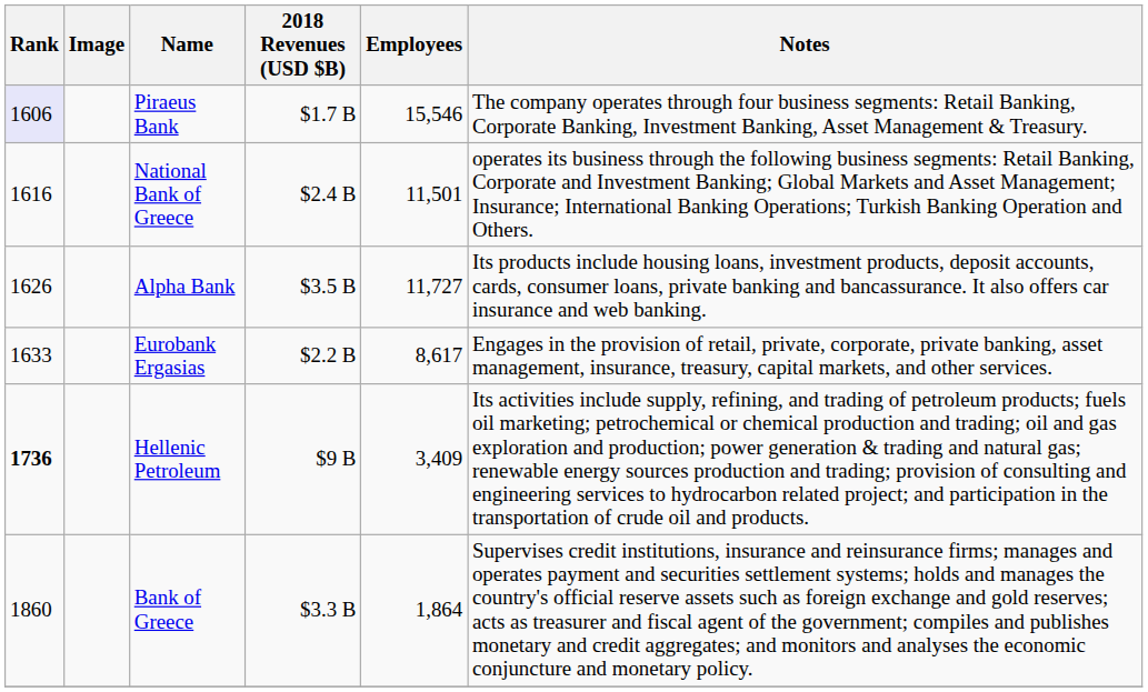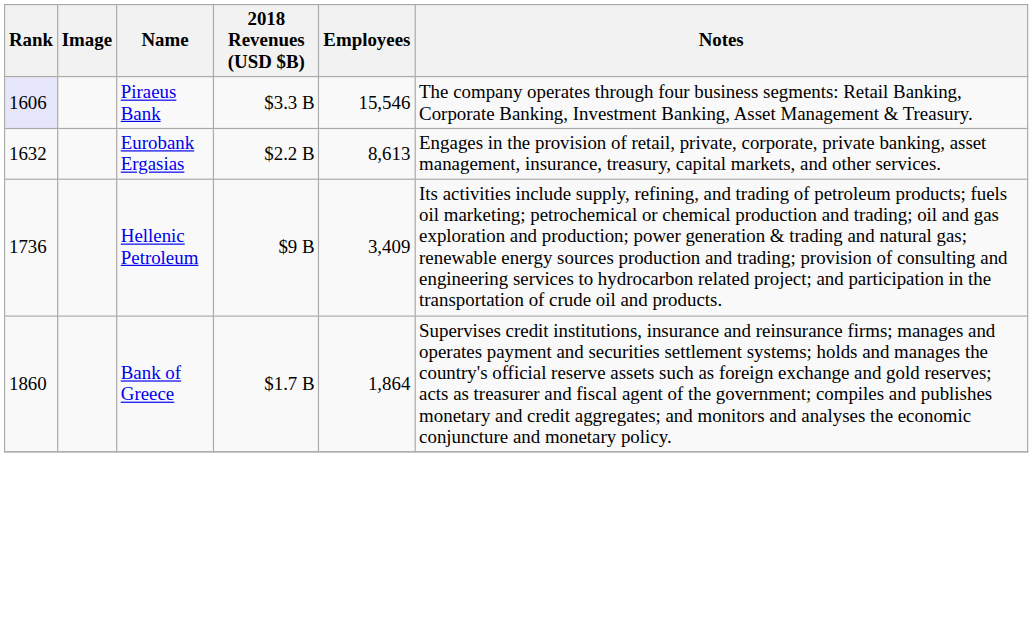 <table class="wikitable sortable">
 <tr>
 <th>Rank</th>
 <th>Image</th>
 <th>Name</th>
 <th>2018 Revenues (USD $B)</th>
 <th>Employees</th>
 <th>Notes</th>
 </tr>
 <tr>
 <td style="background: lavender;">1606</td>
 <td></td>
 <td><a href='#'>Piraeus Bank</a></td>
-<td align="right">$1.7 B</td>
+<td align="right">$3.3 B</td>
 <td align="right">15,546</td>
 <td>The company operates through four business segments: Retail Banking, Corporate Banking, Investment Banking, Asset Management & Treasury.</td>
 </tr>
 <tr>
-<td>1616</td>
-<td></td>
-<td><a href='#'>National Bank of Greece</a></td>
-<td align="right">$2.4 B</td>
-<td align="right">11,501</td>
-<td>operates its business through the following business segments: Retail Banking, Corporate and Investment Banking; Global Markets and Asset Management; Insurance; International Banking Operations; Turkish Banking Operation and Others.</td>
-</tr>
-<tr>
-<td>1626</td>
-<td></td>
-<td><a href='#'>Alpha Bank</a></td>
-<td align="right">$3.5 B</td>
-<td align="right">11,727</td>
-<td>Its products include housing loans, investment products, deposit accounts, cards, consumer loans, private banking and bancassurance. It also offers car insurance and web banking.</td>
-</tr>
-<tr>
-<td>1633</td>
+<td>1632</td>
 <td></td>
 <td><a href='#'>Eurobank Ergasias</a></td>
 <td align="right">$2.2 B</td>
-<td align="right">8,617</td>
+<td align="right">8,613</td>
 <td>Engages in the provision of retail, private, corporate, private banking, asset management, insurance, treasury, capital markets, and other services.</td>
 </tr>
 <tr>
-<td><strong>1736</strong></td>
+<td>1736</td>
 <td></td>
 <td><a href='#'>Hellenic Petroleum</a></td>
 <td align="right">$9 B</td>
 <td align="right">3,409</td>
 <td>Its activities include supply, refining, and trading of petroleum products; fuels oil marketing; petrochemical or chemical production and trading; oil and gas exploration and production; power generation & trading and natural gas; renewable energy sources production and trading; provision of consulting and engineering services to hydrocarbon related project; and participation in the transportation of crude oil and products.</td>
 </tr>
 <tr>
 <td>1860</td>
 <td></td>
 <td><a href='#'>Bank of Greece</a></td>
-<td align="right">$3.3 B</td>
+<td align="right">$1.7 B</td>
 <td align="right">1,864</td>
 <td>Supervises credit institutions, insurance and reinsurance firms; manages and operates payment and securities settlement systems; holds and manages the country's official reserve assets such as foreign exchange and gold reserves; acts as treasurer and fiscal agent of the government; compiles and publishes monetary and credit aggregates; and monitors and analyses the economic conjuncture and monetary policy.</td>
 </tr>
 <tr>
 </tr>
 </table>
